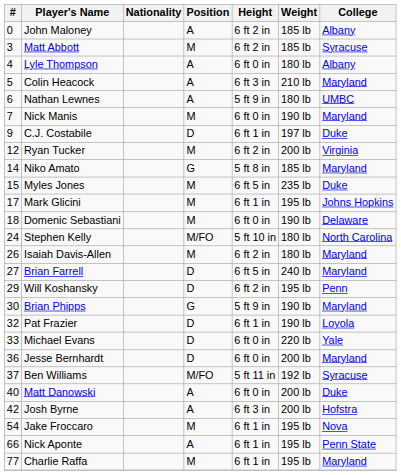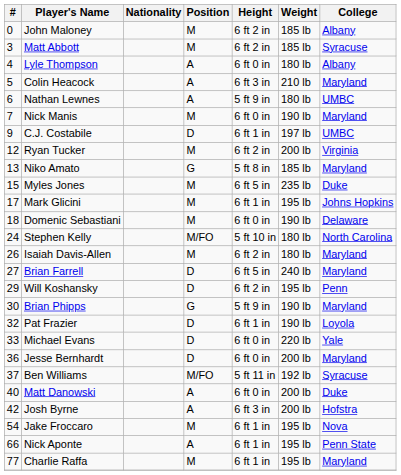 <table class="wikitable sortable">
 <tr>
 <th>#</th>
 <th>Player's Name</th>
 <th>Nationality</th>
 <th>Position</th>
 <th>Height</th>
 <th>Weight</th>
 <th>College</th>
 </tr>
 <tr>
 <td>0</td>
 <td>John Maloney</td>
 <td></td>
-<td>A</td>
+<td>M</td>
 <td>6 ft 2 in</td>
 <td>185 lb</td>
 <td><a href='#'>Albany</a></td>
 </tr>
 <tr>
 <td>3</td>
 <td><a href='#'>Matt Abbott</a></td>
 <td></td>
 <td>M</td>
 <td>6 ft 2 in</td>
 <td>185 lb</td>
 <td><a href='#'>Syracuse</a></td>
 </tr>
 <tr>
 <td>4</td>
 <td><a href='#'>Lyle Thompson</a></td>
 <td></td>
 <td>A</td>
 <td>6 ft 0 in</td>
 <td>180 lb</td>
 <td><a href='#'>Albany</a></td>
 </tr>
 <tr>
 <td>5</td>
 <td>Colin Heacock</td>
 <td></td>
 <td>A</td>
 <td>6 ft 3 in</td>
 <td>210 lb</td>
 <td><a href='#'>Maryland</a></td>
 </tr>
 <tr>
 <td>6</td>
 <td>Nathan Lewnes</td>
 <td></td>
 <td>A</td>
 <td>5 ft 9 in</td>
 <td>180 lb</td>
 <td><a href='#'>UMBC</a></td>
 </tr>
 <tr>
 <td>7</td>
 <td>Nick Manis</td>
 <td></td>
 <td>M</td>
 <td>6 ft 0 in</td>
 <td>190 lb</td>
 <td><a href='#'>Maryland</a></td>
 </tr>
 <tr>
 <td>9</td>
 <td>C.J. Costabile</td>
 <td></td>
 <td>D</td>
 <td>6 ft 1 in</td>
 <td>197 lb</td>
-<td><a href='#'>Duke</a></td>
+<td><a href='#'>UMBC</a></td>
 </tr>
 <tr>
 <td>12</td>
 <td>Ryan Tucker</td>
 <td></td>
 <td>M</td>
 <td>6 ft 2 in</td>
 <td>200 lb</td>
 <td><a href='#'>Virginia</a></td>
 </tr>
 <tr>
-<td>14</td>
+<td>13</td>
 <td>Niko Amato</td>
 <td></td>
 <td>G</td>
 <td>5 ft 8 in</td>
 <td>185 lb</td>
 <td><a href='#'>Maryland</a></td>
 </tr>
 <tr>
 <td>15</td>
 <td>Myles Jones</td>
 <td></td>
 <td>M</td>
 <td>6 ft 5 in</td>
 <td>235 lb</td>
 <td><a href='#'>Duke</a></td>
 </tr>
 <tr>
 <td>17</td>
 <td>Mark Glicini</td>
 <td></td>
 <td>M</td>
 <td>6 ft 1 in</td>
 <td>195 lb</td>
 <td><a href='#'>Johns Hopkins</a></td>
 </tr>
 <tr>
 <td>18</td>
 <td>Domenic Sebastiani</td>
 <td></td>
 <td>M</td>
 <td>6 ft 0 in</td>
 <td>190 lb</td>
 <td><a href='#'>Delaware</a></td>
 </tr>
 <tr>
 <td>24</td>
 <td>Stephen Kelly</td>
 <td></td>
 <td>M/FO</td>
 <td>5 ft 10 in</td>
 <td>180 lb</td>
 <td><a href='#'>North Carolina</a></td>
 </tr>
 <tr>
 <td>26</td>
 <td>Isaiah Davis-Allen</td>
 <td></td>
 <td>M</td>
 <td>6 ft 2 in</td>
 <td>180 lb</td>
 <td><a href='#'>Maryland</a></td>
 </tr>
 <tr>
 <td>27</td>
 <td><a href='#'>Brian Farrell</a></td>
 <td></td>
 <td>D</td>
 <td>6 ft 5 in</td>
 <td>240 lb</td>
 <td><a href='#'>Maryland</a></td>
 </tr>
 <tr>
 <td>29</td>
 <td>Will Koshansky</td>
 <td></td>
 <td>D</td>
 <td>6 ft 2 in</td>
 <td>195 lb</td>
 <td><a href='#'>Penn</a></td>
 </tr>
 <tr>
 <td>30</td>
 <td><a href='#'>Brian Phipps</a></td>
 <td></td>
 <td>G</td>
 <td>5 ft 9 in</td>
 <td>190 lb</td>
 <td><a href='#'>Maryland</a></td>
 </tr>
 <tr>
 <td>32</td>
 <td>Pat Frazier</td>
 <td></td>
 <td>D</td>
 <td>6 ft 1 in</td>
 <td>190 lb</td>
 <td><a href='#'>Loyola</a></td>
 </tr>
 <tr>
 <td>33</td>
 <td>Michael Evans</td>
 <td></td>
 <td>D</td>
 <td>6 ft 0 in</td>
 <td>220 lb</td>
 <td><a href='#'>Yale</a></td>
 </tr>
 <tr>
 <td>36</td>
 <td>Jesse Bernhardt</td>
 <td></td>
 <td>D</td>
 <td>6 ft 0 in</td>
 <td>200 lb</td>
 <td><a href='#'>Maryland</a></td>
 </tr>
 <tr>
 <td>37</td>
 <td>Ben Williams</td>
 <td></td>
 <td>M/FO</td>
 <td>5 ft 11 in</td>
 <td>192 lb</td>
 <td><a href='#'>Syracuse</a></td>
 </tr>
 <tr>
 <td>40</td>
 <td><a href='#'>Matt Danowski</a></td>
 <td></td>
 <td>A</td>
 <td>6 ft 0 in</td>
 <td>200 lb</td>
 <td><a href='#'>Duke</a></td>
 </tr>
 <tr>
 <td>42</td>
 <td>Josh Byrne</td>
 <td></td>
 <td>A</td>
 <td>6 ft 3 in</td>
 <td>200 lb</td>
 <td><a href='#'>Hofstra</a></td>
 </tr>
 <tr>
 <td>54</td>
 <td>Jake Froccaro</td>
 <td></td>
 <td>M</td>
 <td>6 ft 1 in</td>
 <td>195 lb</td>
 <td><a href='#'>Nova</a></td>
 </tr>
 <tr>
 <td>66</td>
 <td>Nick Aponte</td>
 <td></td>
 <td>A</td>
 <td>6 ft 1 in</td>
 <td>195 lb</td>
 <td><a href='#'>Penn State</a></td>
 </tr>
 <tr>
 <td>77</td>
 <td>Charlie Raffa</td>
 <td></td>
 <td>M</td>
 <td>6 ft 1 in</td>
 <td>195 lb</td>
 <td><a href='#'>Maryland</a></td>
 </tr>
 <tr>
 </tr>
 </table>
